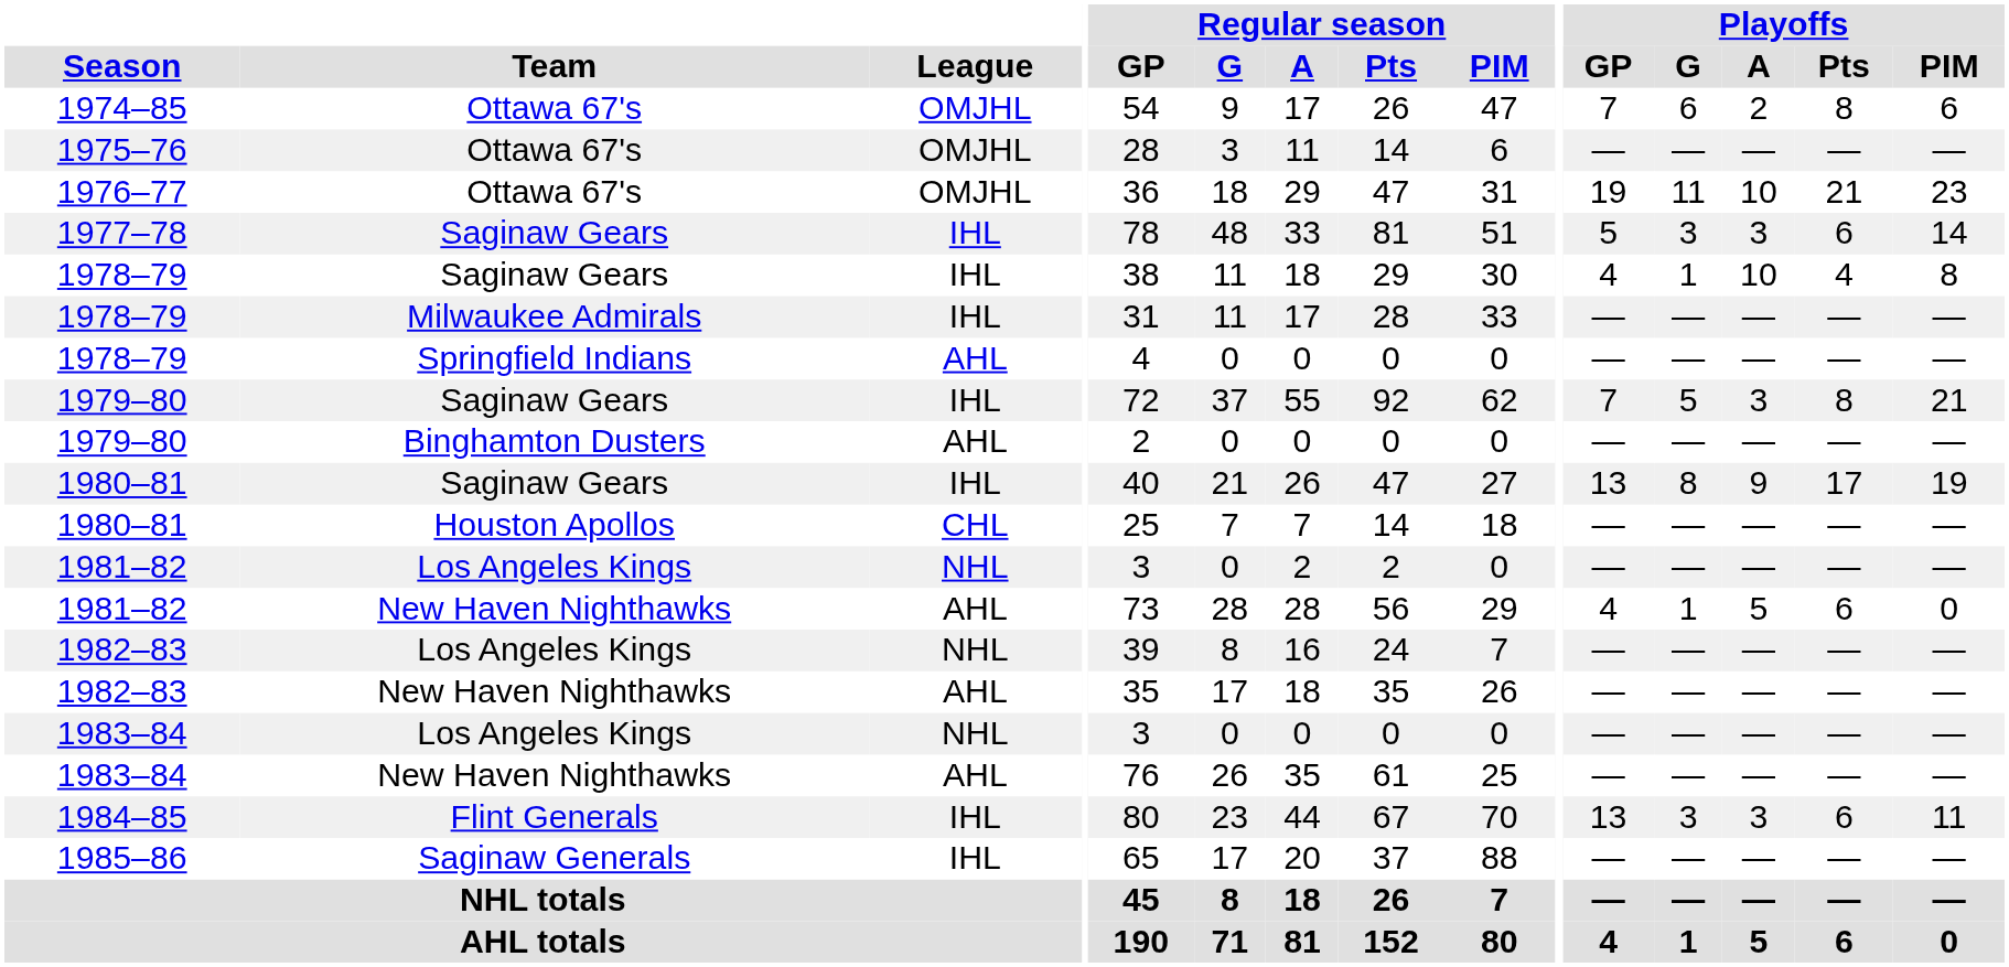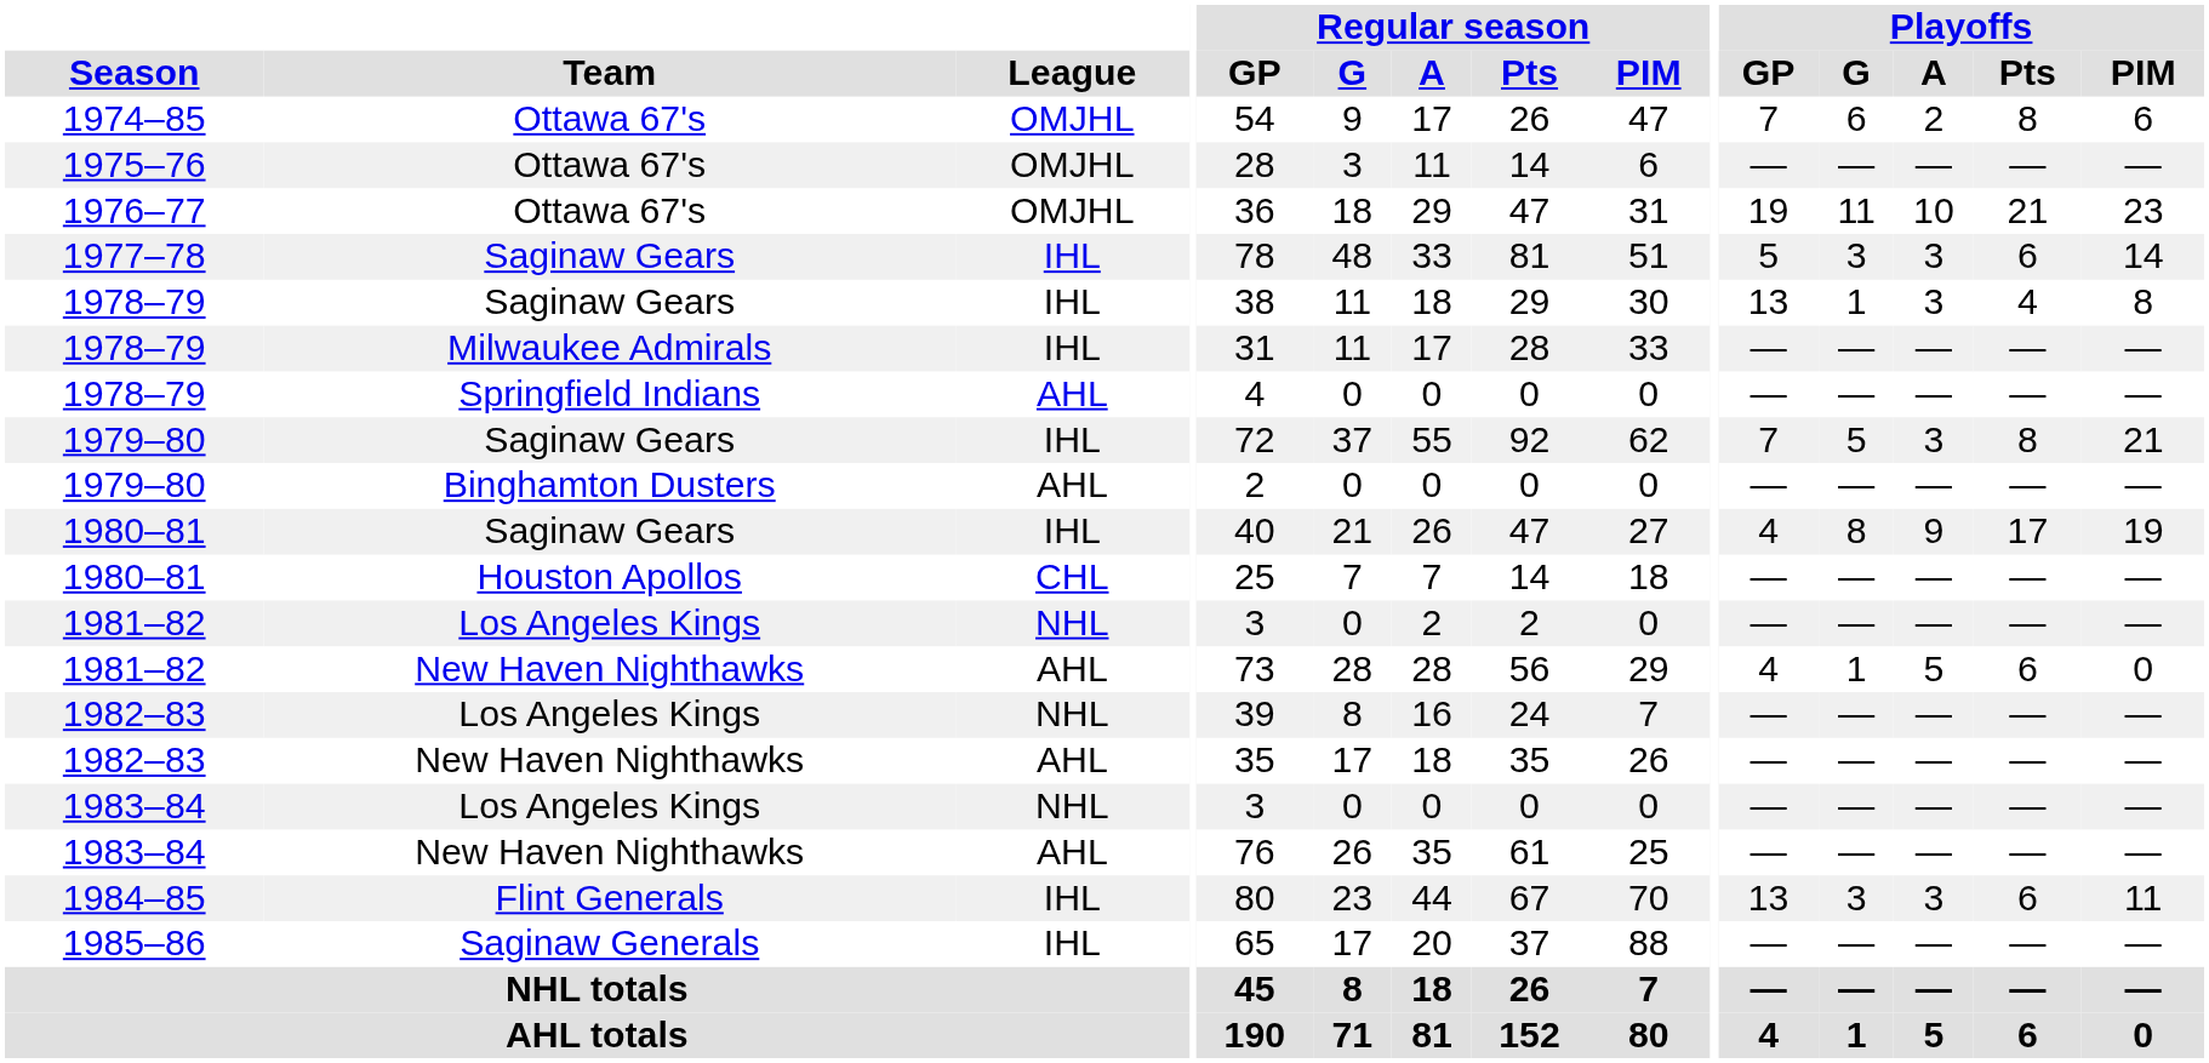 <table border="0" cellpadding="1" cellspacing="0" style="text-align:center; width:60em">
 <tr bgcolor="#e0e0e0">
 <th colspan="3" bgcolor="#ffffff"></th>
 <th rowspan="99" bgcolor="#ffffff"></th>
 <th colspan="5"><a href='#'>Regular season</a></th>
 <th rowspan="99" bgcolor="#ffffff"></th>
 <th colspan="5"><a href='#'>Playoffs</a></th>
 </tr>
 <tr bgcolor="#e0e0e0">
 <th><a href='#'>Season</a></th>
 <th>Team</th>
 <th>League</th>
 <th>GP</th>
 <th><a href='#'>G</a></th>
 <th><a href='#'>A</a></th>
 <th><a href='#'>Pts</a></th>
 <th><a href='#'>PIM</a></th>
 <th>GP</th>
 <th>G</th>
 <th>A</th>
 <th>Pts</th>
 <th>PIM</th>
 </tr>
 <tr>
 <td><a href='#'>1974–85</a></td>
 <td><a href='#'>Ottawa 67's</a></td>
 <td><a href='#'>OMJHL</a></td>
 <td>54</td>
 <td>9</td>
 <td>17</td>
 <td>26</td>
 <td>47</td>
 <td>7</td>
 <td>6</td>
 <td>2</td>
 <td>8</td>
 <td>6</td>
 </tr>
 <tr bgcolor="#f0f0f0">
 <td><a href='#'>1975–76</a></td>
 <td>Ottawa 67's</td>
 <td>OMJHL</td>
 <td>28</td>
 <td>3</td>
 <td>11</td>
 <td>14</td>
 <td>6</td>
 <td>—</td>
 <td>—</td>
 <td>—</td>
 <td>—</td>
 <td>—</td>
 </tr>
 <tr>
 <td><a href='#'>1976–77</a></td>
 <td>Ottawa 67's</td>
 <td>OMJHL</td>
 <td>36</td>
 <td>18</td>
 <td>29</td>
 <td>47</td>
 <td>31</td>
 <td>19</td>
 <td>11</td>
 <td>10</td>
 <td>21</td>
 <td>23</td>
 </tr>
 <tr bgcolor="#f0f0f0">
 <td><a href='#'>1977–78</a></td>
 <td><a href='#'>Saginaw Gears</a></td>
 <td><a href='#'>IHL</a></td>
 <td>78</td>
 <td>48</td>
 <td>33</td>
 <td>81</td>
 <td>51</td>
 <td>5</td>
 <td>3</td>
 <td>3</td>
 <td>6</td>
 <td>14</td>
 </tr>
 <tr>
 <td><a href='#'>1978–79</a></td>
 <td>Saginaw Gears</td>
 <td>IHL</td>
 <td>38</td>
 <td>11</td>
 <td>18</td>
 <td>29</td>
 <td>30</td>
-<td>4</td>
+<td>13</td>
 <td>1</td>
-<td>10</td>
+<td>3</td>
 <td>4</td>
 <td>8</td>
 </tr>
 <tr bgcolor="#f0f0f0">
 <td><a href='#'>1978–79</a></td>
 <td><a href='#'>Milwaukee Admirals</a></td>
 <td>IHL</td>
 <td>31</td>
 <td>11</td>
 <td>17</td>
 <td>28</td>
 <td>33</td>
 <td>—</td>
 <td>—</td>
 <td>—</td>
 <td>—</td>
 <td>—</td>
 </tr>
 <tr>
 <td><a href='#'>1978–79</a></td>
 <td><a href='#'>Springfield Indians</a></td>
 <td><a href='#'>AHL</a></td>
 <td>4</td>
 <td>0</td>
 <td>0</td>
 <td>0</td>
 <td>0</td>
 <td>—</td>
 <td>—</td>
 <td>—</td>
 <td>—</td>
 <td>—</td>
 </tr>
 <tr bgcolor="#f0f0f0">
 <td><a href='#'>1979–80</a></td>
 <td>Saginaw Gears</td>
 <td>IHL</td>
 <td>72</td>
 <td>37</td>
 <td>55</td>
 <td>92</td>
 <td>62</td>
 <td>7</td>
 <td>5</td>
 <td>3</td>
 <td>8</td>
 <td>21</td>
 </tr>
 <tr>
 <td><a href='#'>1979–80</a></td>
 <td><a href='#'>Binghamton Dusters</a></td>
 <td>AHL</td>
 <td>2</td>
 <td>0</td>
 <td>0</td>
 <td>0</td>
 <td>0</td>
 <td>—</td>
 <td>—</td>
 <td>—</td>
 <td>—</td>
 <td>—</td>
 </tr>
 <tr bgcolor="#f0f0f0">
 <td><a href='#'>1980–81</a></td>
 <td>Saginaw Gears</td>
 <td>IHL</td>
 <td>40</td>
 <td>21</td>
 <td>26</td>
 <td>47</td>
 <td>27</td>
-<td>13</td>
+<td>4</td>
 <td>8</td>
 <td>9</td>
 <td>17</td>
 <td>19</td>
 </tr>
 <tr>
 <td><a href='#'>1980–81</a></td>
 <td><a href='#'>Houston Apollos</a></td>
 <td><a href='#'>CHL</a></td>
 <td>25</td>
 <td>7</td>
 <td>7</td>
 <td>14</td>
 <td>18</td>
 <td>—</td>
 <td>—</td>
 <td>—</td>
 <td>—</td>
 <td>—</td>
 </tr>
 <tr bgcolor="#f0f0f0">
 <td><a href='#'>1981–82</a></td>
 <td><a href='#'>Los Angeles Kings</a></td>
 <td><a href='#'>NHL</a></td>
 <td>3</td>
 <td>0</td>
 <td>2</td>
 <td>2</td>
 <td>0</td>
 <td>—</td>
 <td>—</td>
 <td>—</td>
 <td>—</td>
 <td>—</td>
 </tr>
 <tr>
 <td><a href='#'>1981–82</a></td>
 <td><a href='#'>New Haven Nighthawks</a></td>
 <td>AHL</td>
 <td>73</td>
 <td>28</td>
 <td>28</td>
 <td>56</td>
 <td>29</td>
 <td>4</td>
 <td>1</td>
 <td>5</td>
 <td>6</td>
 <td>0</td>
 </tr>
 <tr bgcolor="#f0f0f0">
 <td><a href='#'>1982–83</a></td>
 <td>Los Angeles Kings</td>
 <td>NHL</td>
 <td>39</td>
 <td>8</td>
 <td>16</td>
 <td>24</td>
 <td>7</td>
 <td>—</td>
 <td>—</td>
 <td>—</td>
 <td>—</td>
 <td>—</td>
 </tr>
 <tr>
 <td><a href='#'>1982–83</a></td>
 <td>New Haven Nighthawks</td>
 <td>AHL</td>
 <td>35</td>
 <td>17</td>
 <td>18</td>
 <td>35</td>
 <td>26</td>
 <td>—</td>
 <td>—</td>
 <td>—</td>
 <td>—</td>
 <td>—</td>
 </tr>
 <tr bgcolor="#f0f0f0">
 <td><a href='#'>1983–84</a></td>
 <td>Los Angeles Kings</td>
 <td>NHL</td>
 <td>3</td>
 <td>0</td>
 <td>0</td>
 <td>0</td>
 <td>0</td>
 <td>—</td>
 <td>—</td>
 <td>—</td>
 <td>—</td>
 <td>—</td>
 </tr>
 <tr>
 <td><a href='#'>1983–84</a></td>
 <td>New Haven Nighthawks</td>
 <td>AHL</td>
 <td>76</td>
 <td>26</td>
 <td>35</td>
 <td>61</td>
 <td>25</td>
 <td>—</td>
 <td>—</td>
 <td>—</td>
 <td>—</td>
 <td>—</td>
 </tr>
 <tr bgcolor="#f0f0f0">
 <td><a href='#'>1984–85</a></td>
 <td><a href='#'>Flint Generals</a></td>
 <td>IHL</td>
 <td>80</td>
 <td>23</td>
 <td>44</td>
 <td>67</td>
 <td>70</td>
 <td>13</td>
 <td>3</td>
 <td>3</td>
 <td>6</td>
 <td>11</td>
 </tr>
 <tr>
 <td><a href='#'>1985–86</a></td>
 <td><a href='#'>Saginaw Generals</a></td>
 <td>IHL</td>
 <td>65</td>
 <td>17</td>
 <td>20</td>
 <td>37</td>
 <td>88</td>
 <td>—</td>
 <td>—</td>
 <td>—</td>
 <td>—</td>
 <td>—</td>
 </tr>
 <tr>
 </tr>
 <tr ALIGN="center" bgcolor="#e0e0e0">
 <th colspan="3">NHL totals</th>
 <th ALIGN="center">45</th>
 <th ALIGN="center">8</th>
 <th ALIGN="center">18</th>
 <th ALIGN="center">26</th>
 <th ALIGN="center">7</th>
 <th ALIGN="center">—</th>
 <th ALIGN="center">—</th>
 <th ALIGN="center">—</th>
 <th ALIGN="center">—</th>
 <th ALIGN="center">—</th>
 </tr>
 <tr>
 </tr>
 <tr ALIGN="center" bgcolor="#e0e0e0">
 <th colspan="3">AHL totals</th>
 <th ALIGN="center">190</th>
 <th ALIGN="center">71</th>
 <th ALIGN="center">81</th>
 <th ALIGN="center">152</th>
 <th ALIGN="center">80</th>
 <th ALIGN="center">4</th>
 <th ALIGN="center">1</th>
 <th ALIGN="center">5</th>
 <th ALIGN="center">6</th>
 <th ALIGN="center">0</th>
 </tr>
 </table>
